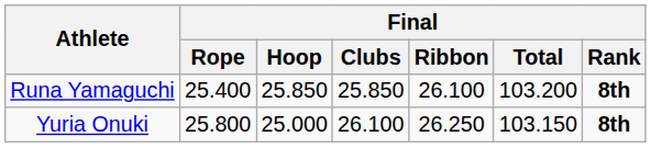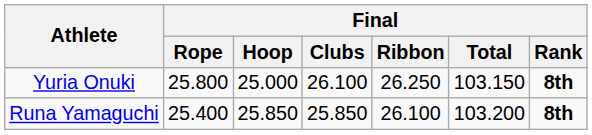 <table class=wikitable style="text-align:center; font-size:90%">
 <tr>
 <th rowspan=2>Athlete</th>
 <th colspan=6>Final</th>
 </tr>
 <tr>
 <th>Rope</th>
 <th>Hoop</th>
 <th>Clubs</th>
 <th>Ribbon</th>
 <th>Total</th>
 <th>Rank</th>
 </tr>
 <tr>
+<td><a href='#'>Yuria Onuki</a></td>
+<td align="center">25.800</td>
+<td align="center">25.000</td>
+<td align="center">26.100</td>
+<td align="center">26.250</td>
+<td align="center">103.150</td>
+<td align="center"><strong>8th</strong></td>
+</tr>
+<tr>
 <td><a href='#'>Runa Yamaguchi</a></td>
 <td align="center">25.400</td>
 <td align="center">25.850</td>
 <td align="center">25.850</td>
 <td align="center">26.100</td>
 <td align="center">103.200</td>
 <td align="center"><strong>8th</strong></td>
 </tr>
-<tr>
-<td><a href='#'>Yuria Onuki</a></td>
-<td align="center">25.800</td>
-<td align="center">25.000</td>
-<td align="center">26.100</td>
-<td align="center">26.250</td>
-<td align="center">103.150</td>
-<td align="center"><strong>8th</strong></td>
-</tr>
 </table>
